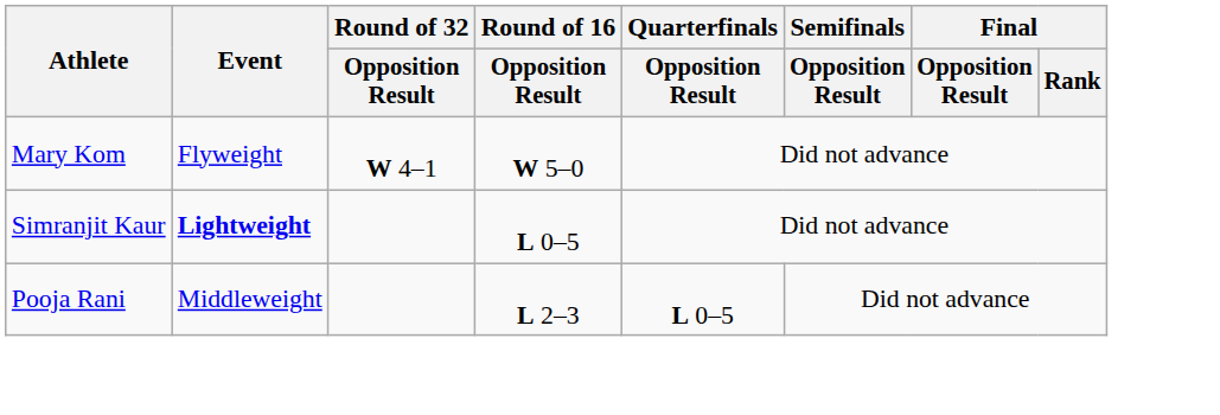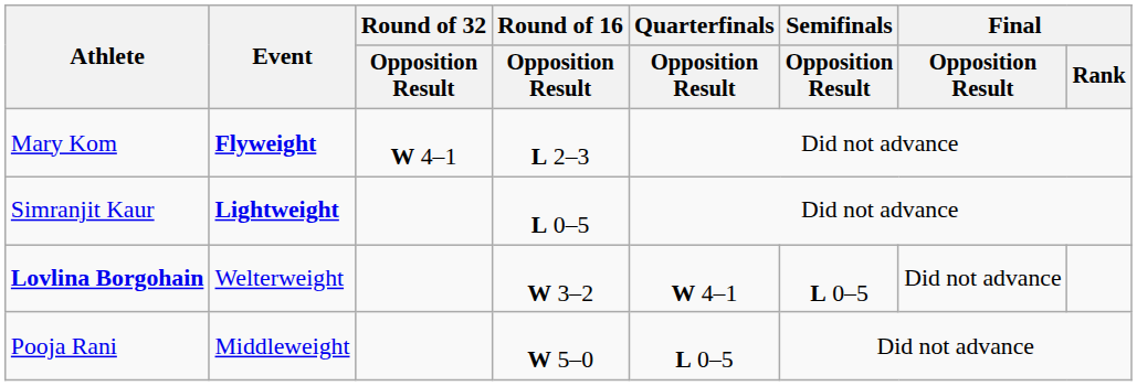 <table class="wikitable" style="font-size:90%">
 <tr>
 <th rowspan="2">Athlete</th>
 <th rowspan="2">Event</th>
 <th>Round of 32</th>
 <th>Round of 16</th>
 <th>Quarterfinals</th>
 <th>Semifinals</th>
 <th colspan=2>Final</th>
 </tr>
 <tr style="font-size:95%">
 <th>Opposition <br> Result</th>
 <th>Opposition <br> Result</th>
 <th>Opposition <br> Result</th>
 <th>Opposition <br> Result</th>
 <th>Opposition <br> Result</th>
 <th>Rank</th>
 </tr>
 <tr align=center>
 <td align=left><a href='#'>Mary Kom</a></td>
-<td align=left><a href='#'>Flyweight</a></td>
+<td align=left><strong><a href='#'>Flyweight</a></strong></td>
 <td> <br> <strong>W</strong> 4–1</td>
-<td> <br> <strong>W</strong> 5–0</td>
+<td> <br> <strong>L</strong> 2–3</td>
 <td colspan=4>Did not advance</td>
 </tr>
 <tr align=center>
 <td align=left><a href='#'>Simranjit Kaur</a></td>
 <td align=left><strong><a href='#'>Lightweight</a></strong></td>
 <td></td>
 <td> <br> <strong>L</strong> 0–5</td>
 <td colspan=4>Did not advance</td>
 </tr>
 <tr align=center>
+<td align=left><strong><a href='#'>Lovlina Borgohain</a></strong></td>
+<td align=left><a href='#'>Welterweight</a></td>
+<td></td>
+<td> <br> <strong>W</strong> 3–2</td>
+<td> <br> <strong>W</strong> 4–1</td>
+<td> <br> <strong>L</strong> 0–5</td>
+<td>Did not advance</td>
+<td></td>
+</tr>
+<tr align=center>
 <td align=left><a href='#'>Pooja Rani</a></td>
 <td align=left><a href='#'>Middleweight</a></td>
 <td></td>
-<td> <br> <strong>L</strong> 2–3</td>
+<td> <br> <strong>W</strong> 5–0</td>
 <td> <br> <strong>L</strong> 0–5</td>
 <td colspan=3>Did not advance</td>
 </tr>
 </table>
